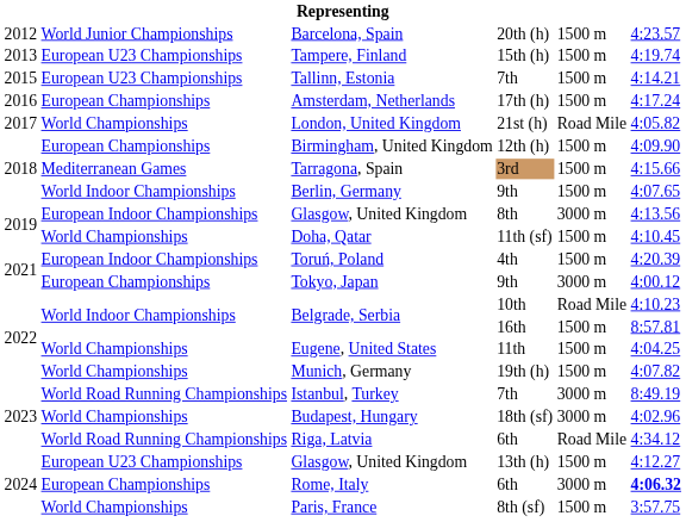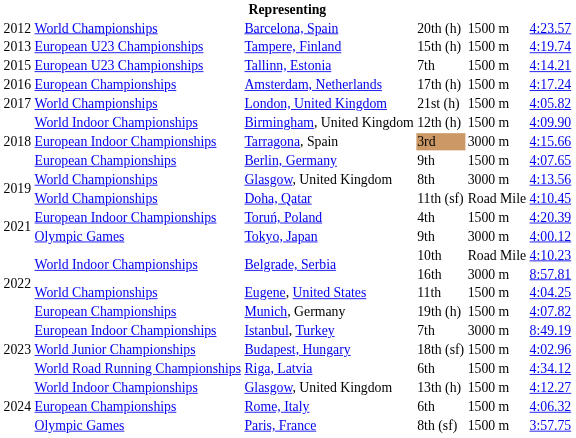 <table>
 <tr>
 <th colspan="6">Representing </th>
 </tr>
 <tr>
 <td>2012</td>
-<td><a href='#'>World Junior Championships</a></td>
+<td><a href='#'>World Championships</a></td>
 <td><a href='#'>Barcelona, Spain</a></td>
 <td>20th (h)</td>
 <td>1500 m</td>
 <td><a href='#'>4:23.57</a></td>
 </tr>
 <tr>
 <td>2013</td>
 <td><a href='#'>European U23 Championships</a></td>
 <td><a href='#'>Tampere, Finland</a></td>
 <td>15th (h)</td>
 <td>1500 m</td>
 <td><a href='#'>4:19.74</a></td>
 </tr>
 <tr>
 <td>2015</td>
 <td><a href='#'>European U23 Championships</a></td>
 <td><a href='#'>Tallinn, Estonia</a></td>
 <td>7th</td>
 <td>1500 m</td>
 <td><a href='#'>4:14.21</a></td>
 </tr>
 <tr>
 <td>2016</td>
 <td><a href='#'>European Championships</a></td>
 <td><a href='#'>Amsterdam, Netherlands</a></td>
 <td>17th (h)</td>
 <td>1500 m</td>
 <td><a href='#'>4:17.24</a></td>
 </tr>
 <tr>
 <td>2017</td>
 <td><a href='#'>World Championships</a></td>
 <td><a href='#'>London, United Kingdom</a></td>
 <td>21st (h)</td>
-<td>Road Mile</td>
+<td>1500 m</td>
 <td><a href='#'>4:05.82</a></td>
 </tr>
 <tr>
 <td rowspan=3>2018</td>
-<td><a href='#'>European Championships</a></td>
+<td><a href='#'>World Indoor Championships</a></td>
 <td><a href='#'>Birmingham</a>, United Kingdom</td>
 <td>12th (h)</td>
 <td>1500 m</td>
 <td><a href='#'>4:09.90</a></td>
 </tr>
 <tr>
-<td><a href='#'>Mediterranean Games</a></td>
+<td><a href='#'>European Indoor Championships</a></td>
 <td><a href='#'>Tarragona</a>, Spain</td>
 <td bgcolor=cc9966>3rd</td>
-<td>1500 m</td>
+<td>3000 m</td>
 <td><a href='#'>4:15.66</a></td>
 </tr>
 <tr>
-<td><a href='#'>World Indoor Championships</a></td>
+<td><a href='#'>European Championships</a></td>
 <td><a href='#'>Berlin, Germany</a></td>
 <td>9th</td>
 <td>1500 m</td>
 <td><a href='#'>4:07.65</a></td>
 </tr>
 <tr>
 <td rowspan=2>2019</td>
-<td><a href='#'>European Indoor Championships</a></td>
+<td><a href='#'>World Championships</a></td>
 <td><a href='#'>Glasgow</a>, United Kingdom</td>
 <td>8th</td>
 <td>3000 m</td>
 <td><a href='#'>4:13.56</a></td>
 </tr>
 <tr>
 <td><a href='#'>World Championships</a></td>
 <td><a href='#'>Doha, Qatar</a></td>
 <td>11th (sf)</td>
-<td>1500 m</td>
+<td>Road Mile</td>
 <td><a href='#'>4:10.45</a></td>
 </tr>
 <tr>
 <td rowspan=2>2021</td>
 <td><a href='#'>European Indoor Championships</a></td>
 <td><a href='#'>Toruń, Poland</a></td>
 <td>4th</td>
 <td>1500 m</td>
 <td><a href='#'>4:20.39</a></td>
 </tr>
 <tr>
-<td><a href='#'>European Championships</a></td>
+<td><a href='#'>Olympic Games</a></td>
 <td><a href='#'>Tokyo, Japan</a></td>
 <td>9th</td>
 <td>3000 m</td>
 <td><a href='#'>4:00.12</a></td>
 </tr>
 <tr>
 <td rowspan=4>2022</td>
 <td rowspan=2><a href='#'>World Indoor Championships</a></td>
 <td rowspan=2><a href='#'>Belgrade, Serbia</a></td>
 <td>10th</td>
 <td>Road Mile</td>
 <td><a href='#'>4:10.23</a></td>
 </tr>
 <tr>
 <td>16th</td>
-<td>1500 m</td>
+<td>3000 m</td>
 <td><a href='#'>8:57.81</a></td>
 </tr>
 <tr>
 <td><a href='#'>World Championships</a></td>
 <td><a href='#'>Eugene</a>, <a href='#'>United States</a></td>
 <td>11th</td>
 <td>1500 m</td>
 <td><a href='#'>4:04.25</a></td>
 </tr>
 <tr>
-<td><a href='#'>World Championships</a></td>
+<td><a href='#'>European Championships</a></td>
 <td><a href='#'>Munich</a>, Germany</td>
 <td>19th (h)</td>
 <td>1500 m</td>
 <td><a href='#'>4:07.82</a></td>
 </tr>
 <tr>
 <td rowspan=3>2023</td>
-<td><a href='#'>World Road Running Championships</a></td>
+<td><a href='#'>European Indoor Championships</a></td>
 <td><a href='#'>Istanbul</a>, <a href='#'>Turkey</a></td>
 <td>7th</td>
 <td>3000 m</td>
 <td><a href='#'>8:49.19</a></td>
 </tr>
 <tr>
-<td><a href='#'>World Championships</a></td>
+<td><a href='#'>World Junior Championships</a></td>
 <td><a href='#'>Budapest, Hungary</a></td>
 <td>18th (sf)</td>
-<td>3000 m</td>
+<td>1500 m</td>
 <td><a href='#'>4:02.96</a></td>
 </tr>
 <tr>
 <td><a href='#'>World Road Running Championships</a></td>
 <td><a href='#'>Riga, Latvia</a></td>
 <td>6th</td>
-<td>Road Mile</td>
+<td>1500 m</td>
 <td><a href='#'>4:34.12</a></td>
 </tr>
 <tr>
 <td rowspan=3>2024</td>
-<td><a href='#'>European U23 Championships</a></td>
+<td><a href='#'>World Indoor Championships</a></td>
 <td><a href='#'>Glasgow</a>, United Kingdom</td>
 <td>13th (h)</td>
 <td>1500 m</td>
 <td><a href='#'>4:12.27</a></td>
 </tr>
 <tr>
 <td><a href='#'>European Championships</a></td>
 <td><a href='#'>Rome, Italy</a></td>
 <td>6th</td>
-<td>3000 m</td>
-<td><strong><a href='#'>4:06.32</a></strong></td>
+<td>1500 m</td>
+<td><a href='#'>4:06.32</a></td>
 </tr>
 <tr>
-<td><a href='#'>World Championships</a></td>
+<td><a href='#'>Olympic Games</a></td>
 <td><a href='#'>Paris, France</a></td>
 <td>8th (sf)</td>
 <td>1500 m</td>
 <td><a href='#'>3:57.75</a></td>
 </tr>
 </table>
